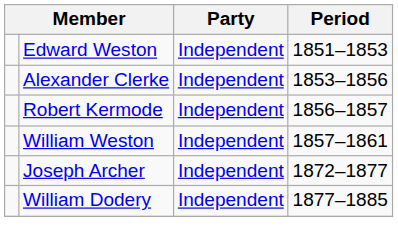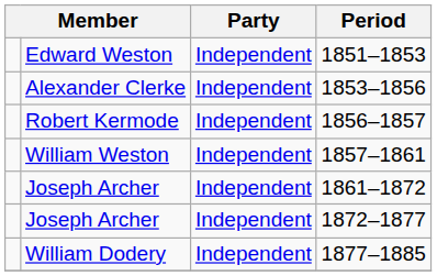 <table class="wikitable">
 <tr>
 <th colspan="2">Member</th>
 <th>Party</th>
 <th>Period</th>
 </tr>
 <tr>
 <td> </td>
 <td><a href='#'>Edward Weston</a></td>
 <td><a href='#'>Independent</a></td>
 <td>1851–1853</td>
 </tr>
 <tr>
 <td> </td>
 <td><a href='#'>Alexander Clerke</a></td>
 <td><a href='#'>Independent</a></td>
 <td>1853–1856</td>
 </tr>
 <tr>
 <td> </td>
 <td><a href='#'>Robert Kermode</a></td>
 <td><a href='#'>Independent</a></td>
 <td>1856–1857</td>
 </tr>
 <tr>
 <td> </td>
 <td><a href='#'>William Weston</a></td>
 <td><a href='#'>Independent</a></td>
 <td>1857–1861</td>
 </tr>
 <tr>
 <td> </td>
 <td><a href='#'>Joseph Archer</a></td>
 <td><a href='#'>Independent</a></td>
+<td>1861–1872</td>
+</tr>
+<tr>
+<td> </td>
+<td><a href='#'>Joseph Archer</a></td>
+<td><a href='#'>Independent</a></td>
 <td>1872–1877</td>
 </tr>
 <tr>
 <td> </td>
 <td><a href='#'>William Dodery</a></td>
 <td><a href='#'>Independent</a></td>
 <td>1877–1885</td>
 </tr>
 <tr>
 </tr>
 </table>
